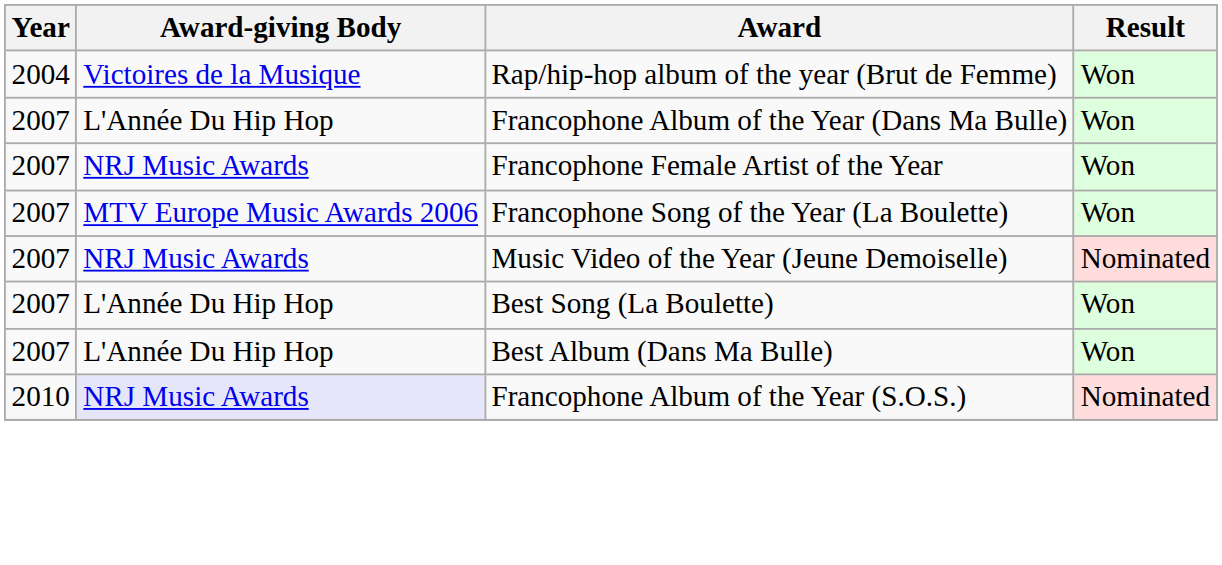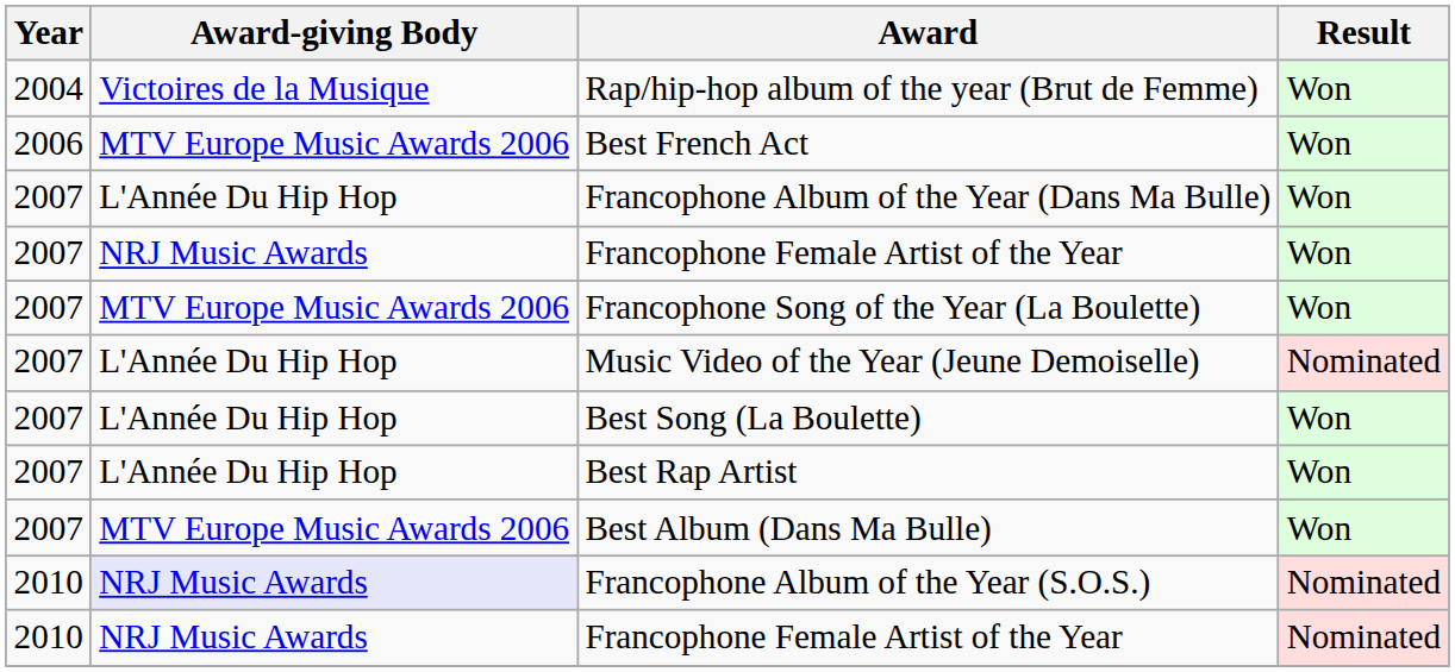 <table class="wikitable">
 <tr>
 <th>Year</th>
 <th>Award-giving Body</th>
 <th>Award</th>
 <th>Result</th>
 </tr>
 <tr>
 <td>2004</td>
 <td><a href='#'>Victoires de la Musique</a></td>
 <td>Rap/hip-hop album of the year (Brut de Femme)</td>
+<td style="background: #ddffdd">Won</td>
+</tr>
+<tr>
+<td>2006</td>
+<td><a href='#'>MTV Europe Music Awards 2006</a></td>
+<td>Best French Act</td>
 <td style="background: #ddffdd">Won</td>
 </tr>
 <tr>
 <td>2007</td>
 <td>L'Année Du Hip Hop</td>
 <td>Francophone Album of the Year (Dans Ma Bulle)</td>
 <td style="background: #ddffdd">Won</td>
 </tr>
 <tr>
 <td>2007</td>
 <td><a href='#'>NRJ Music Awards</a></td>
 <td>Francophone Female Artist of the Year</td>
 <td style="background: #ddffdd">Won</td>
 </tr>
 <tr>
 <td>2007</td>
 <td><a href='#'>MTV Europe Music Awards 2006</a></td>
 <td>Francophone Song of the Year (La Boulette)</td>
 <td style="background: #ddffdd">Won</td>
 </tr>
 <tr>
 <td>2007</td>
-<td><a href='#'>NRJ Music Awards</a></td>
+<td>L'Année Du Hip Hop</td>
 <td>Music Video of the Year (Jeune Demoiselle)</td>
 <td style="background: #ffdddd">Nominated</td>
 </tr>
 <tr>
 <td>2007</td>
 <td>L'Année Du Hip Hop</td>
 <td>Best Song (La Boulette)</td>
 <td style="background: #ddffdd">Won</td>
 </tr>
 <tr>
 <td>2007</td>
 <td>L'Année Du Hip Hop</td>
+<td>Best Rap Artist</td>
+<td style="background: #ddffdd">Won</td>
+</tr>
+<tr>
+<td>2007</td>
+<td><a href='#'>MTV Europe Music Awards 2006</a></td>
 <td>Best Album (Dans Ma Bulle)</td>
 <td style="background: #ddffdd">Won</td>
 </tr>
 <tr>
 <td>2010</td>
 <td style="background: lavender;"><a href='#'>NRJ Music Awards</a></td>
 <td>Francophone Album of the Year (S.O.S.)</td>
 <td style="background: #ffdddd">Nominated</td>
 </tr>
 <tr>
+<td>2010</td>
+<td><a href='#'>NRJ Music Awards</a></td>
+<td>Francophone Female Artist of the Year</td>
+<td style="background: #ffdddd">Nominated</td>
+</tr>
+<tr>
 </tr>
 </table>
